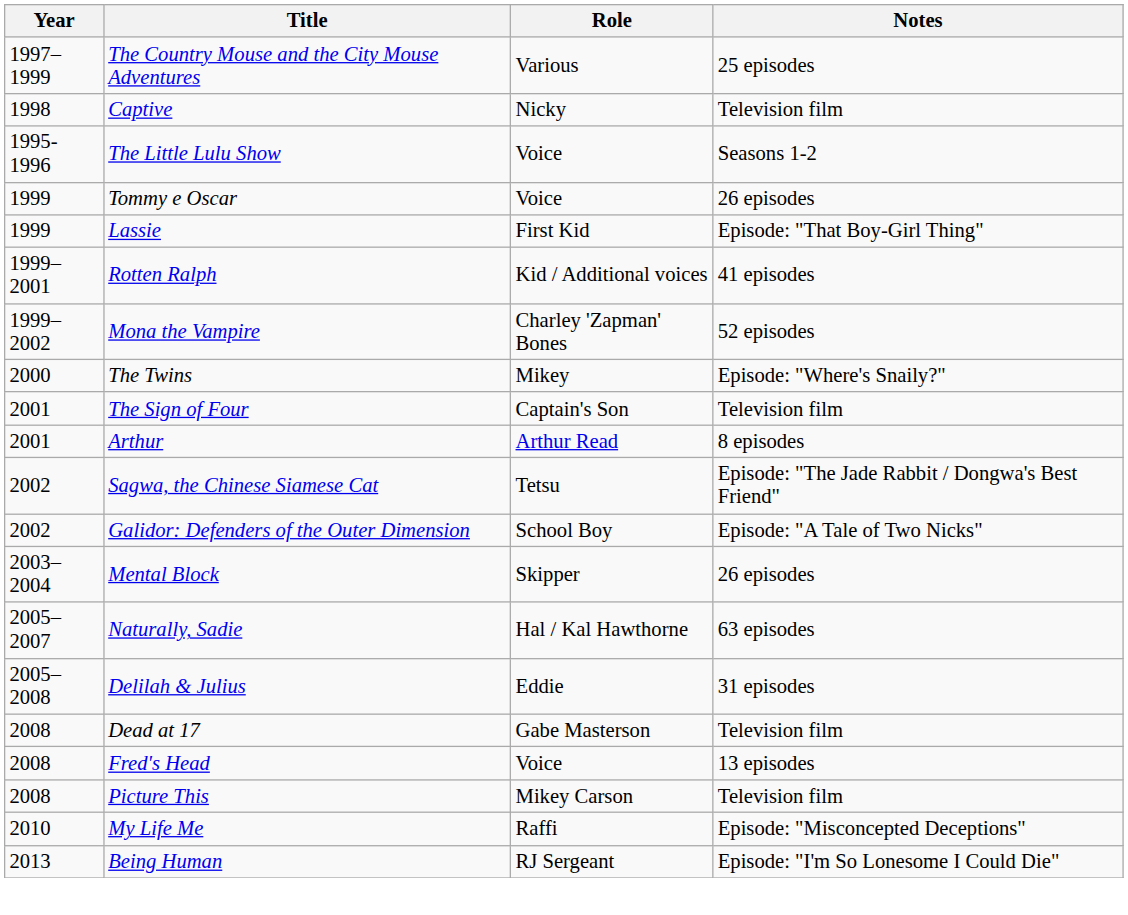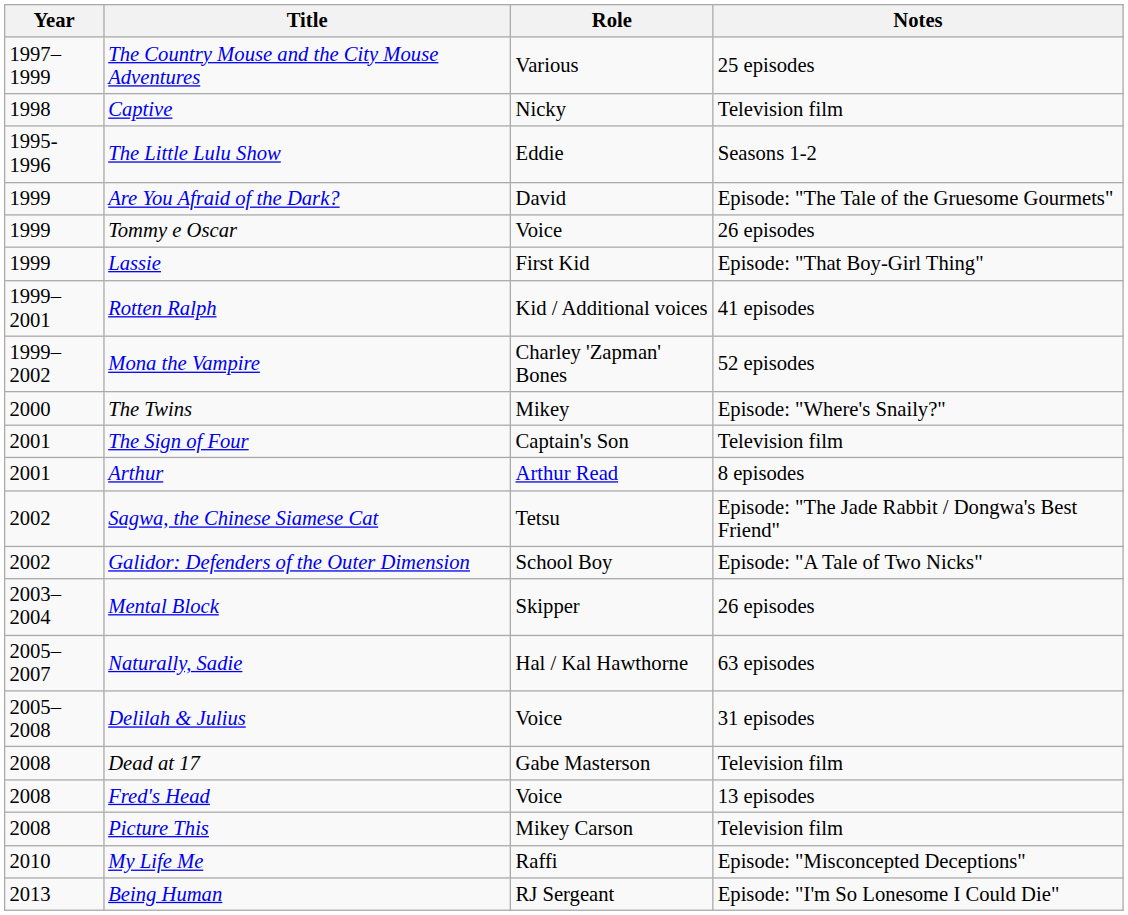 <table class="wikitable sortable">
 <tr>
 <th>Year</th>
 <th>Title</th>
 <th>Role</th>
 <th class="unsortable">Notes</th>
 </tr>
 <tr>
 <td>1997–1999</td>
 <td data-sort-value="Country Mouse and the City Mouse Adventures, The"><em><a href='#'>The Country Mouse and the City Mouse Adventures</a></em></td>
 <td>Various</td>
 <td>25 episodes</td>
 </tr>
 <tr>
 <td>1998</td>
 <td><a href='#'><em>Captive</em></a></td>
 <td>Nicky</td>
 <td>Television film</td>
 </tr>
 <tr>
 <td>1995-1996</td>
 <td data-sort-value="Little Lulu Show, The"><em><a href='#'>The Little Lulu Show</a></em></td>
-<td>Voice</td>
+<td>Eddie</td>
 <td>Seasons 1-2</td>
+</tr>
+<tr>
+<td>1999</td>
+<td><em><a href='#'>Are You Afraid of the Dark?</a></em></td>
+<td>David</td>
+<td>Episode: "The Tale of the Gruesome Gourmets"</td>
 </tr>
 <tr>
 <td>1999</td>
 <td><em>Tommy e Oscar</em></td>
 <td>Voice</td>
 <td>26 episodes</td>
 </tr>
 <tr>
 <td>1999</td>
 <td><a href='#'><em>Lassie</em></a></td>
 <td>First Kid</td>
 <td>Episode: "That Boy-Girl Thing"</td>
 </tr>
 <tr>
 <td>1999–2001</td>
 <td><em><a href='#'>Rotten Ralph</a></em></td>
 <td>Kid / Additional voices</td>
 <td>41 episodes</td>
 </tr>
 <tr>
 <td>1999–2002</td>
 <td><em><a href='#'>Mona the Vampire</a></em></td>
 <td>Charley 'Zapman' Bones</td>
 <td>52 episodes</td>
 </tr>
 <tr>
 <td>2000</td>
 <td data-sort-value="Twins, The"><em>The Twins</em></td>
 <td>Mikey</td>
 <td>Episode: "Where's Snaily?"</td>
 </tr>
 <tr>
 <td>2001</td>
 <td data-sort-value="Sign of Four, The"><a href='#'><em>The Sign of Four</em></a></td>
 <td>Captain's Son</td>
 <td>Television film</td>
 </tr>
 <tr>
 <td>2001</td>
 <td><a href='#'><em>Arthur</em></a></td>
 <td><a href='#'>Arthur Read</a></td>
 <td>8 episodes</td>
 </tr>
 <tr>
 <td>2002</td>
 <td><em><a href='#'>Sagwa, the Chinese Siamese Cat</a></em></td>
 <td>Tetsu</td>
 <td>Episode: "The Jade Rabbit / Dongwa's Best Friend"</td>
 </tr>
 <tr>
 <td>2002</td>
 <td><em><a href='#'>Galidor: Defenders of the Outer Dimension</a></em></td>
 <td>School Boy</td>
 <td>Episode: "A Tale of Two Nicks"</td>
 </tr>
 <tr>
 <td>2003–2004</td>
 <td><em><a href='#'>Mental Block</a></em></td>
 <td>Skipper</td>
 <td>26 episodes</td>
 </tr>
 <tr>
 <td>2005–2007</td>
 <td><em><a href='#'>Naturally, Sadie</a></em></td>
 <td>Hal / Kal Hawthorne</td>
 <td>63 episodes</td>
 </tr>
 <tr>
 <td>2005–2008</td>
 <td><em><a href='#'>Delilah & Julius</a></em></td>
-<td>Eddie</td>
+<td>Voice</td>
 <td>31 episodes</td>
 </tr>
 <tr>
 <td>2008</td>
 <td><em>Dead at 17</em></td>
 <td>Gabe Masterson</td>
 <td>Television film</td>
 </tr>
 <tr>
 <td>2008</td>
 <td><em><a href='#'>Fred's Head</a></em></td>
 <td>Voice</td>
 <td>13 episodes</td>
 </tr>
 <tr>
 <td>2008</td>
 <td><a href='#'><em>Picture This</em></a></td>
 <td>Mikey Carson</td>
 <td>Television film</td>
 </tr>
 <tr>
 <td>2010</td>
 <td><em><a href='#'>My Life Me</a></em></td>
 <td>Raffi</td>
 <td>Episode: "Misconcepted Deceptions"</td>
 </tr>
 <tr>
 <td>2013</td>
 <td><a href='#'><em>Being Human</em></a></td>
 <td>RJ Sergeant</td>
 <td>Episode: "I'm So Lonesome I Could Die"</td>
 </tr>
 </table>
